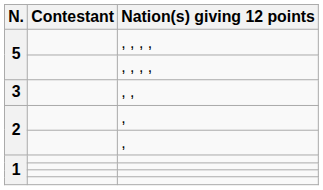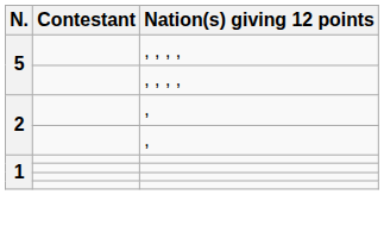 <table class="wikitable plainrowheaders">
 <tr>
 <th scope="col">N.</th>
 <th scope="col">Contestant</th>
 <th scope="col">Nation(s) giving 12 points</th>
 </tr>
 <tr>
 <th scope="row" rowspan="2">5</th>
 <td></td>
 <td>, , , , </td>
 </tr>
 <tr>
 <td></td>
 <td>, , , , </td>
-</tr>
-<tr>
-<th scope="row">3</th>
-<td></td>
-<td>, , </td>
 </tr>
 <tr>
 <th scope="row" rowspan="2">2</th>
 <td></td>
 <td>, </td>
 </tr>
 <tr>
 <td></td>
 <td>, </td>
 </tr>
 <tr>
 <th scope="row" rowspan="4">1</th>
 <td></td>
 <td></td>
 </tr>
 <tr>
 <td></td>
 <td></td>
 </tr>
 <tr>
 <td></td>
 <td></td>
 </tr>
 <tr>
 <td></td>
 <td></td>
 </tr>
 </table>
